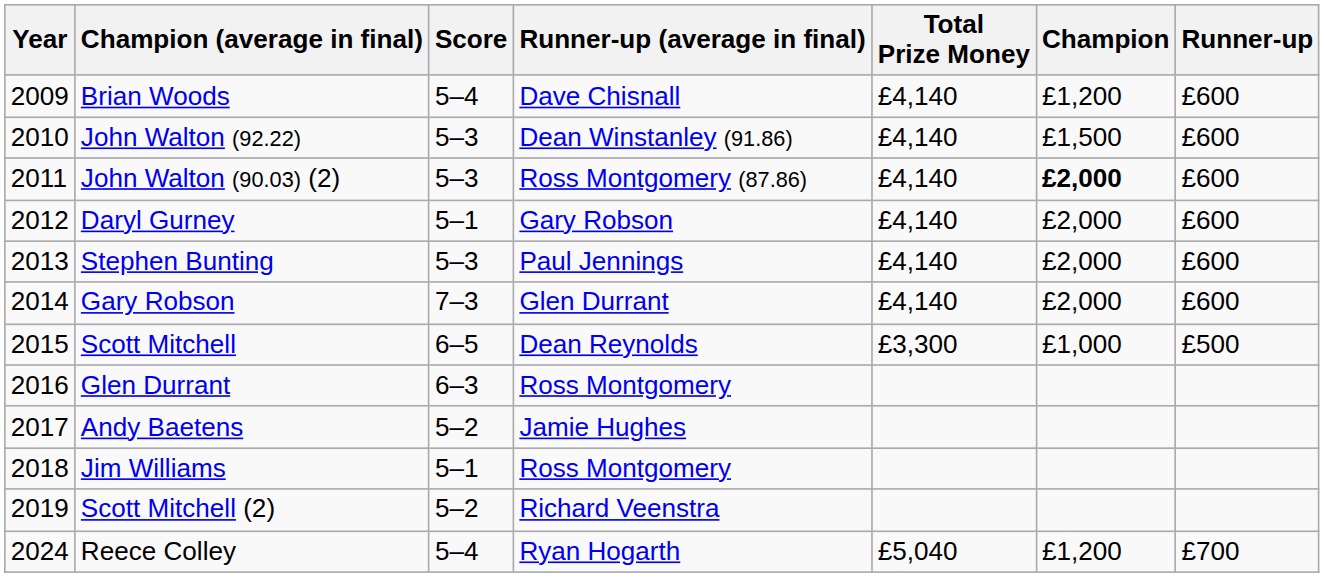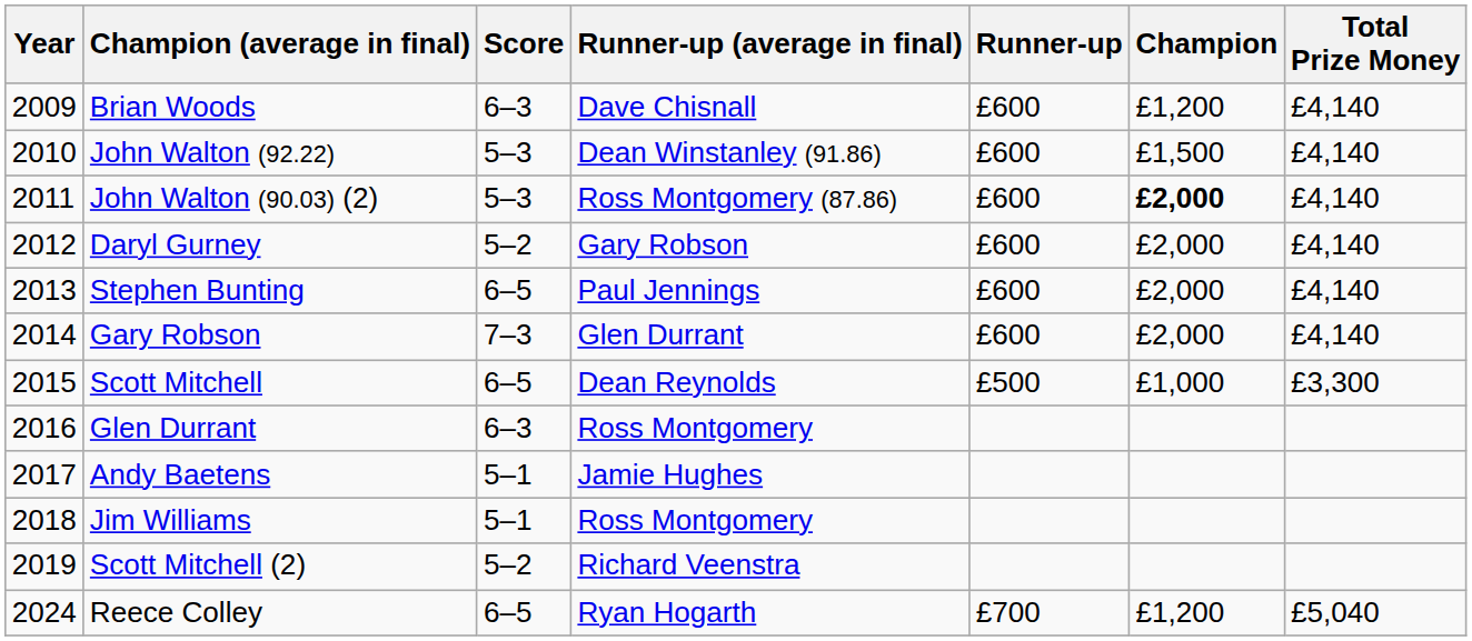 <table class="wikitable">
 <tr>
 <th>Year</th>
 <th>Champion (average in final)</th>
 <th>Score</th>
 <th>Runner-up (average in final)</th>
+<th>Runner-up</th>
+<th>Champion</th>
 <th>Total<br>Prize Money</th>
-<th>Champion</th>
-<th>Runner-up</th>
 </tr>
 <tr>
 <td>2009</td>
 <td> <a href='#'>Brian Woods</a></td>
-<td>5–4</td>
+<td>6–3</td>
 <td> <a href='#'>Dave Chisnall</a></td>
+<td>£600</td>
+<td>£1,200</td>
 <td>£4,140</td>
-<td>£1,200</td>
-<td>£600</td>
 </tr>
 <tr>
 <td>2010</td>
 <td> <a href='#'>John Walton</a> <small><span>(92.22)</span></small></td>
 <td>5–3</td>
 <td> <a href='#'>Dean Winstanley</a> <small><span>(91.86)</span></small></td>
+<td>£600</td>
+<td>£1,500</td>
 <td>£4,140</td>
-<td>£1,500</td>
-<td>£600</td>
 </tr>
 <tr>
 <td>2011</td>
 <td> <a href='#'>John Walton</a> <small><span>(90.03)</span></small> (2)</td>
 <td>5–3</td>
 <td> <a href='#'>Ross Montgomery</a> <small><span>(87.86)</span></small></td>
+<td>£600</td>
+<td><strong>£2,000</strong></td>
 <td>£4,140</td>
-<td><strong>£2,000</strong></td>
-<td>£600</td>
 </tr>
 <tr>
 <td>2012</td>
 <td> <a href='#'>Daryl Gurney</a></td>
-<td>5–1</td>
+<td>5–2</td>
 <td> <a href='#'>Gary Robson</a></td>
+<td>£600</td>
+<td>£2,000</td>
 <td>£4,140</td>
-<td>£2,000</td>
-<td>£600</td>
 </tr>
 <tr>
 <td>2013</td>
 <td> <a href='#'>Stephen Bunting</a></td>
-<td>5–3</td>
+<td>6–5</td>
 <td> <a href='#'>Paul Jennings</a></td>
+<td>£600</td>
+<td>£2,000</td>
 <td>£4,140</td>
-<td>£2,000</td>
-<td>£600</td>
 </tr>
 <tr>
 <td>2014</td>
 <td> <a href='#'>Gary Robson</a></td>
 <td>7–3</td>
 <td> <a href='#'>Glen Durrant</a></td>
+<td>£600</td>
+<td>£2,000</td>
 <td>£4,140</td>
-<td>£2,000</td>
-<td>£600</td>
 </tr>
 <tr>
 <td>2015</td>
 <td> <a href='#'>Scott Mitchell</a></td>
 <td>6–5</td>
 <td> <a href='#'>Dean Reynolds</a></td>
+<td>£500</td>
+<td>£1,000</td>
 <td>£3,300</td>
-<td>£1,000</td>
-<td>£500</td>
 </tr>
 <tr>
 <td>2016</td>
 <td> <a href='#'>Glen Durrant</a></td>
 <td>6–3</td>
 <td> <a href='#'>Ross Montgomery</a></td>
 <td></td>
 <td></td>
 <td></td>
 </tr>
 <tr>
 <td>2017</td>
 <td> <a href='#'>Andy Baetens</a></td>
-<td>5–2</td>
+<td>5–1</td>
 <td> <a href='#'>Jamie Hughes</a></td>
 <td></td>
 <td></td>
 <td></td>
 </tr>
 <tr>
 <td>2018</td>
 <td> <a href='#'>Jim Williams</a></td>
 <td>5–1</td>
 <td> <a href='#'>Ross Montgomery</a></td>
 <td></td>
 <td></td>
 <td></td>
 </tr>
 <tr>
 <td>2019</td>
 <td> <a href='#'>Scott Mitchell</a> (2)</td>
 <td>5–2</td>
 <td> <a href='#'>Richard Veenstra</a></td>
 <td></td>
 <td></td>
 <td></td>
 </tr>
 <tr>
 <td>2024</td>
 <td> Reece Colley</td>
-<td>5–4</td>
+<td>6–5</td>
 <td> <a href='#'>Ryan Hogarth</a></td>
+<td>£700</td>
+<td>£1,200</td>
 <td>£5,040</td>
-<td>£1,200</td>
-<td>£700</td>
 </tr>
 </table>
